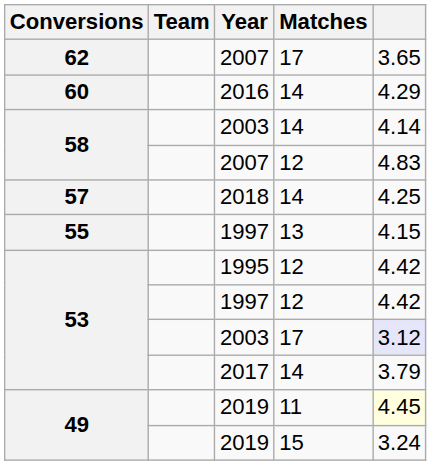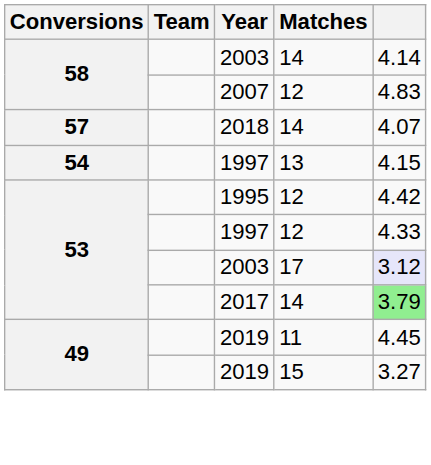 <table class="wikitable sortable">
 <tr>
 <th>Conversions</th>
 <th>Team</th>
 <th>Year</th>
 <th>Matches</th>
 <th></th>
-</tr>
-<tr>
-<th>62</th>
-<td></td>
-<td>2007</td>
-<td>17</td>
-<td>3.65</td>
-</tr>
-<tr>
-<th>60</th>
-<td></td>
-<td>2016</td>
-<td>14</td>
-<td>4.29</td>
 </tr>
 <tr>
 <th rowspan="2">58</th>
 <td></td>
 <td>2003</td>
 <td>14</td>
 <td>4.14</td>
 </tr>
 <tr>
 <td></td>
 <td>2007</td>
 <td>12</td>
 <td>4.83</td>
 </tr>
 <tr>
 <th>57</th>
 <td></td>
 <td>2018</td>
 <td>14</td>
-<td>4.25</td>
+<td>4.07</td>
 </tr>
 <tr>
-<th>55</th>
+<th>54</th>
 <td></td>
 <td>1997</td>
 <td>13</td>
 <td>4.15</td>
 </tr>
 <tr>
 <th rowspan="4">53</th>
 <td></td>
 <td>1995</td>
 <td>12</td>
 <td>4.42</td>
 </tr>
 <tr>
 <td></td>
 <td>1997</td>
 <td>12</td>
-<td>4.42</td>
+<td>4.33</td>
 </tr>
 <tr>
 <td></td>
 <td>2003</td>
 <td>17</td>
 <td style="background: lavender;">3.12</td>
 </tr>
 <tr>
 <td></td>
 <td>2017</td>
 <td>14</td>
-<td>3.79</td>
+<td style="background: lightgreen;">3.79</td>
 </tr>
 <tr>
 <th rowspan=2>49</th>
 <td></td>
 <td>2019</td>
 <td>11</td>
-<td style="background: lightyellow;">4.45</td>
+<td>4.45</td>
 </tr>
 <tr>
 <td></td>
 <td>2019</td>
 <td>15</td>
-<td>3.24</td>
+<td>3.27</td>
 </tr>
 </table>
